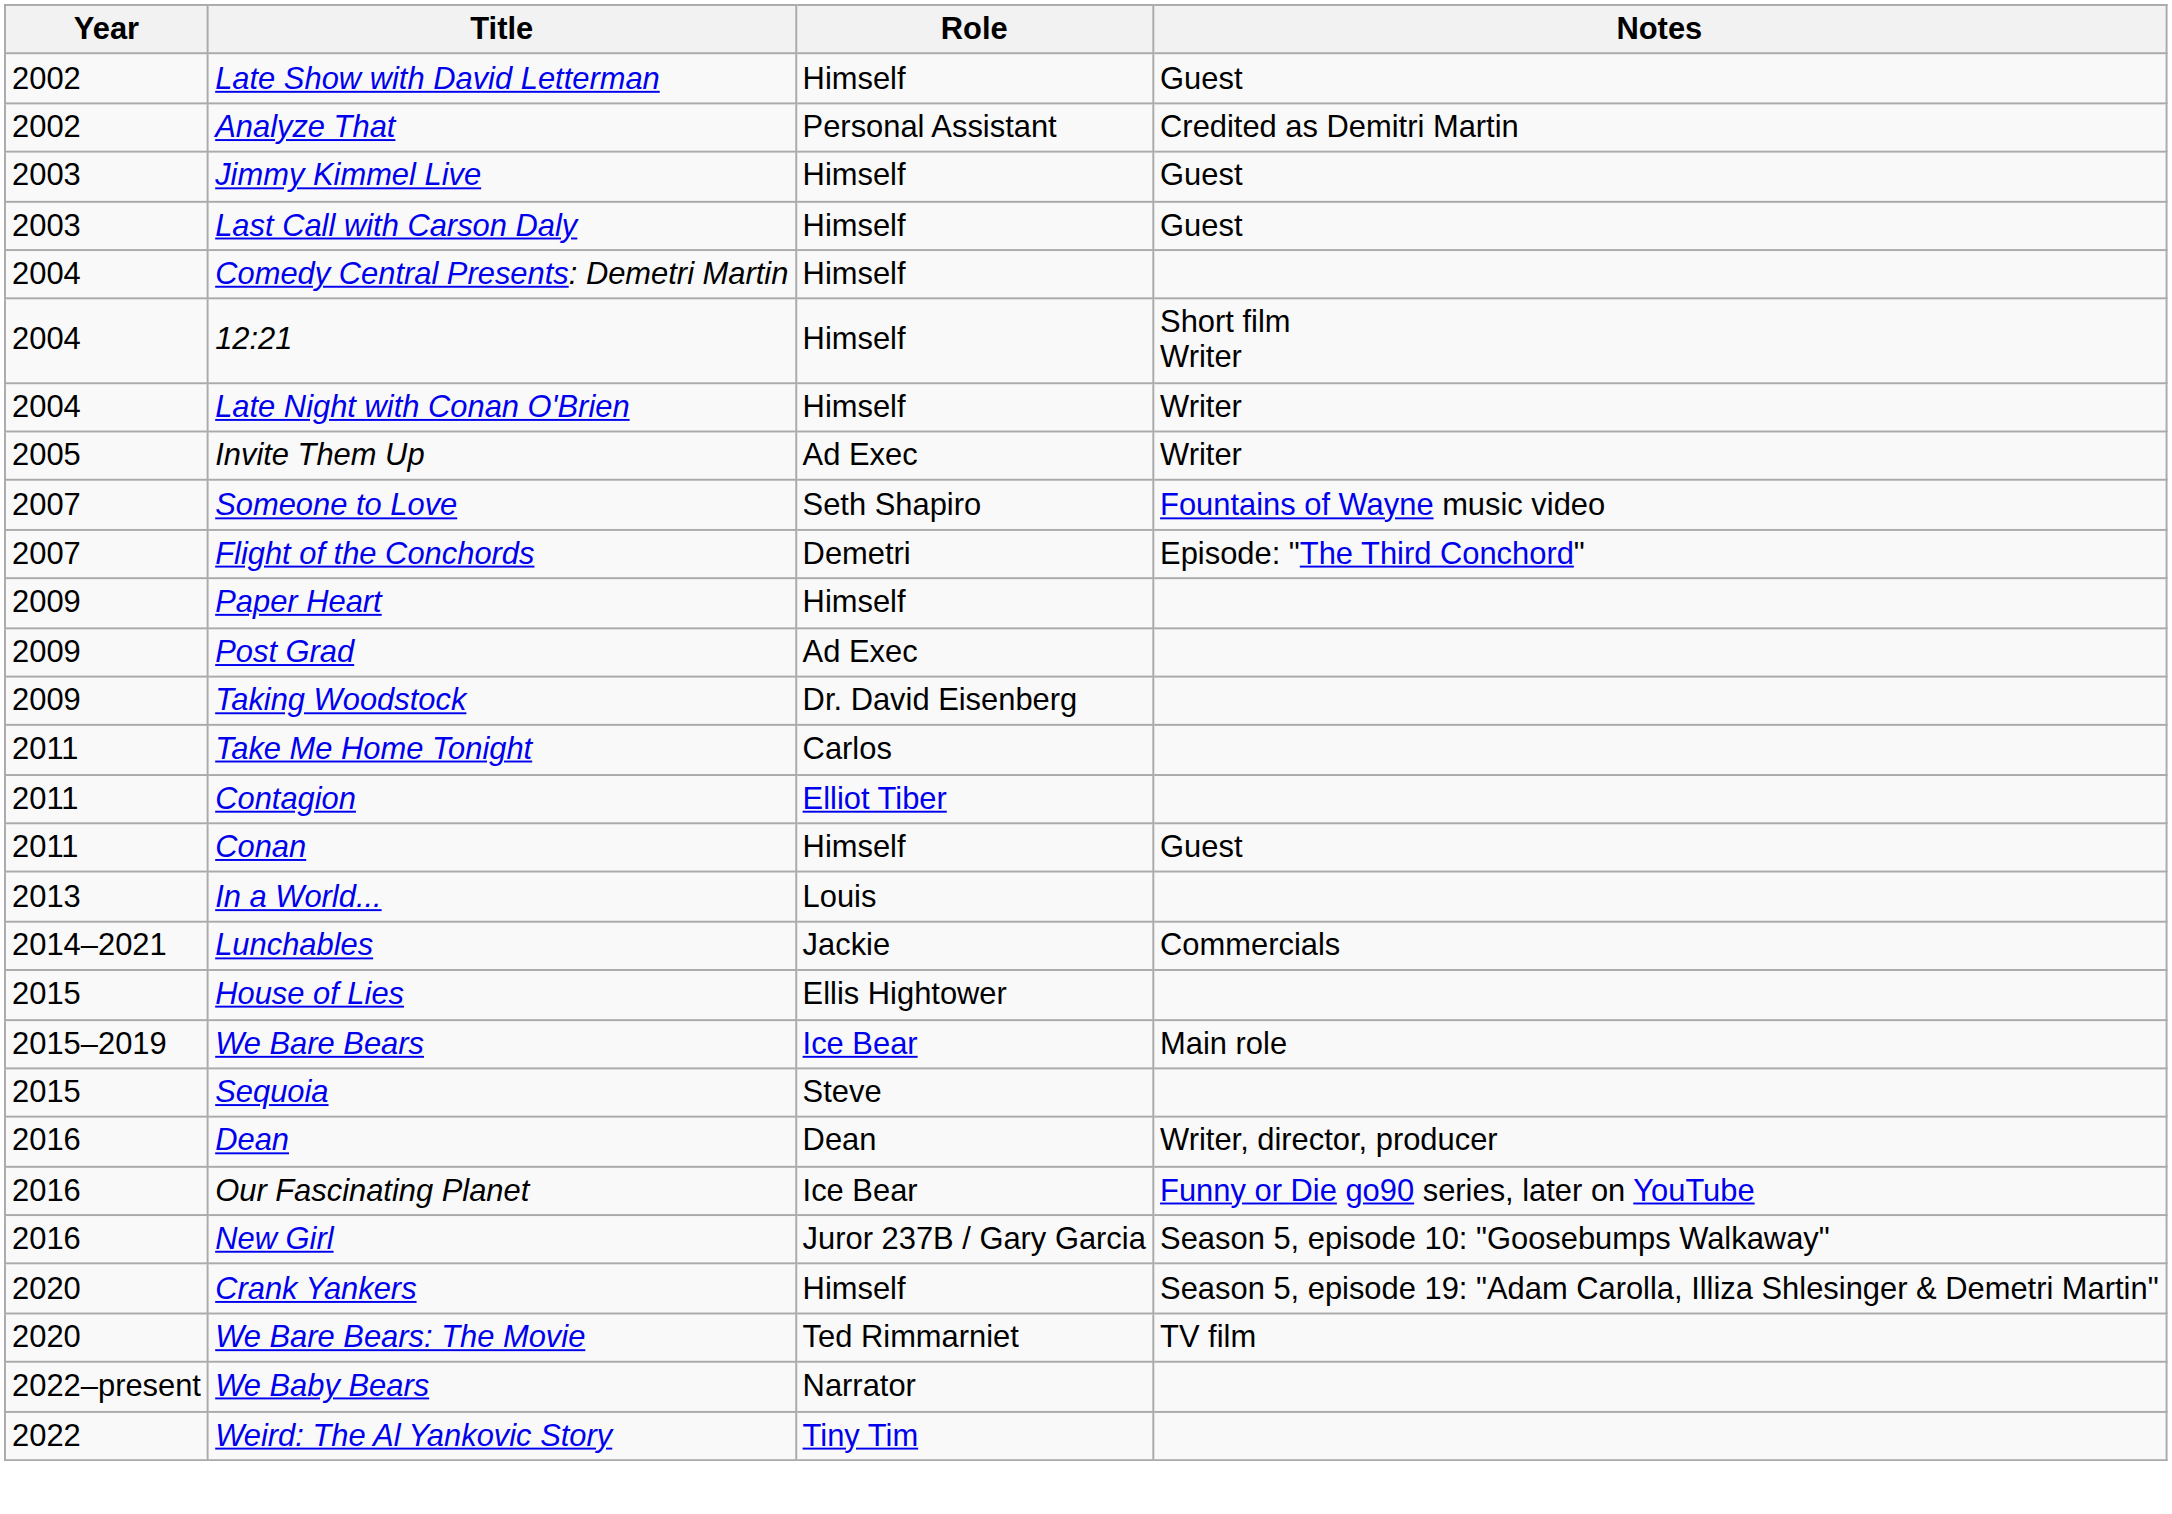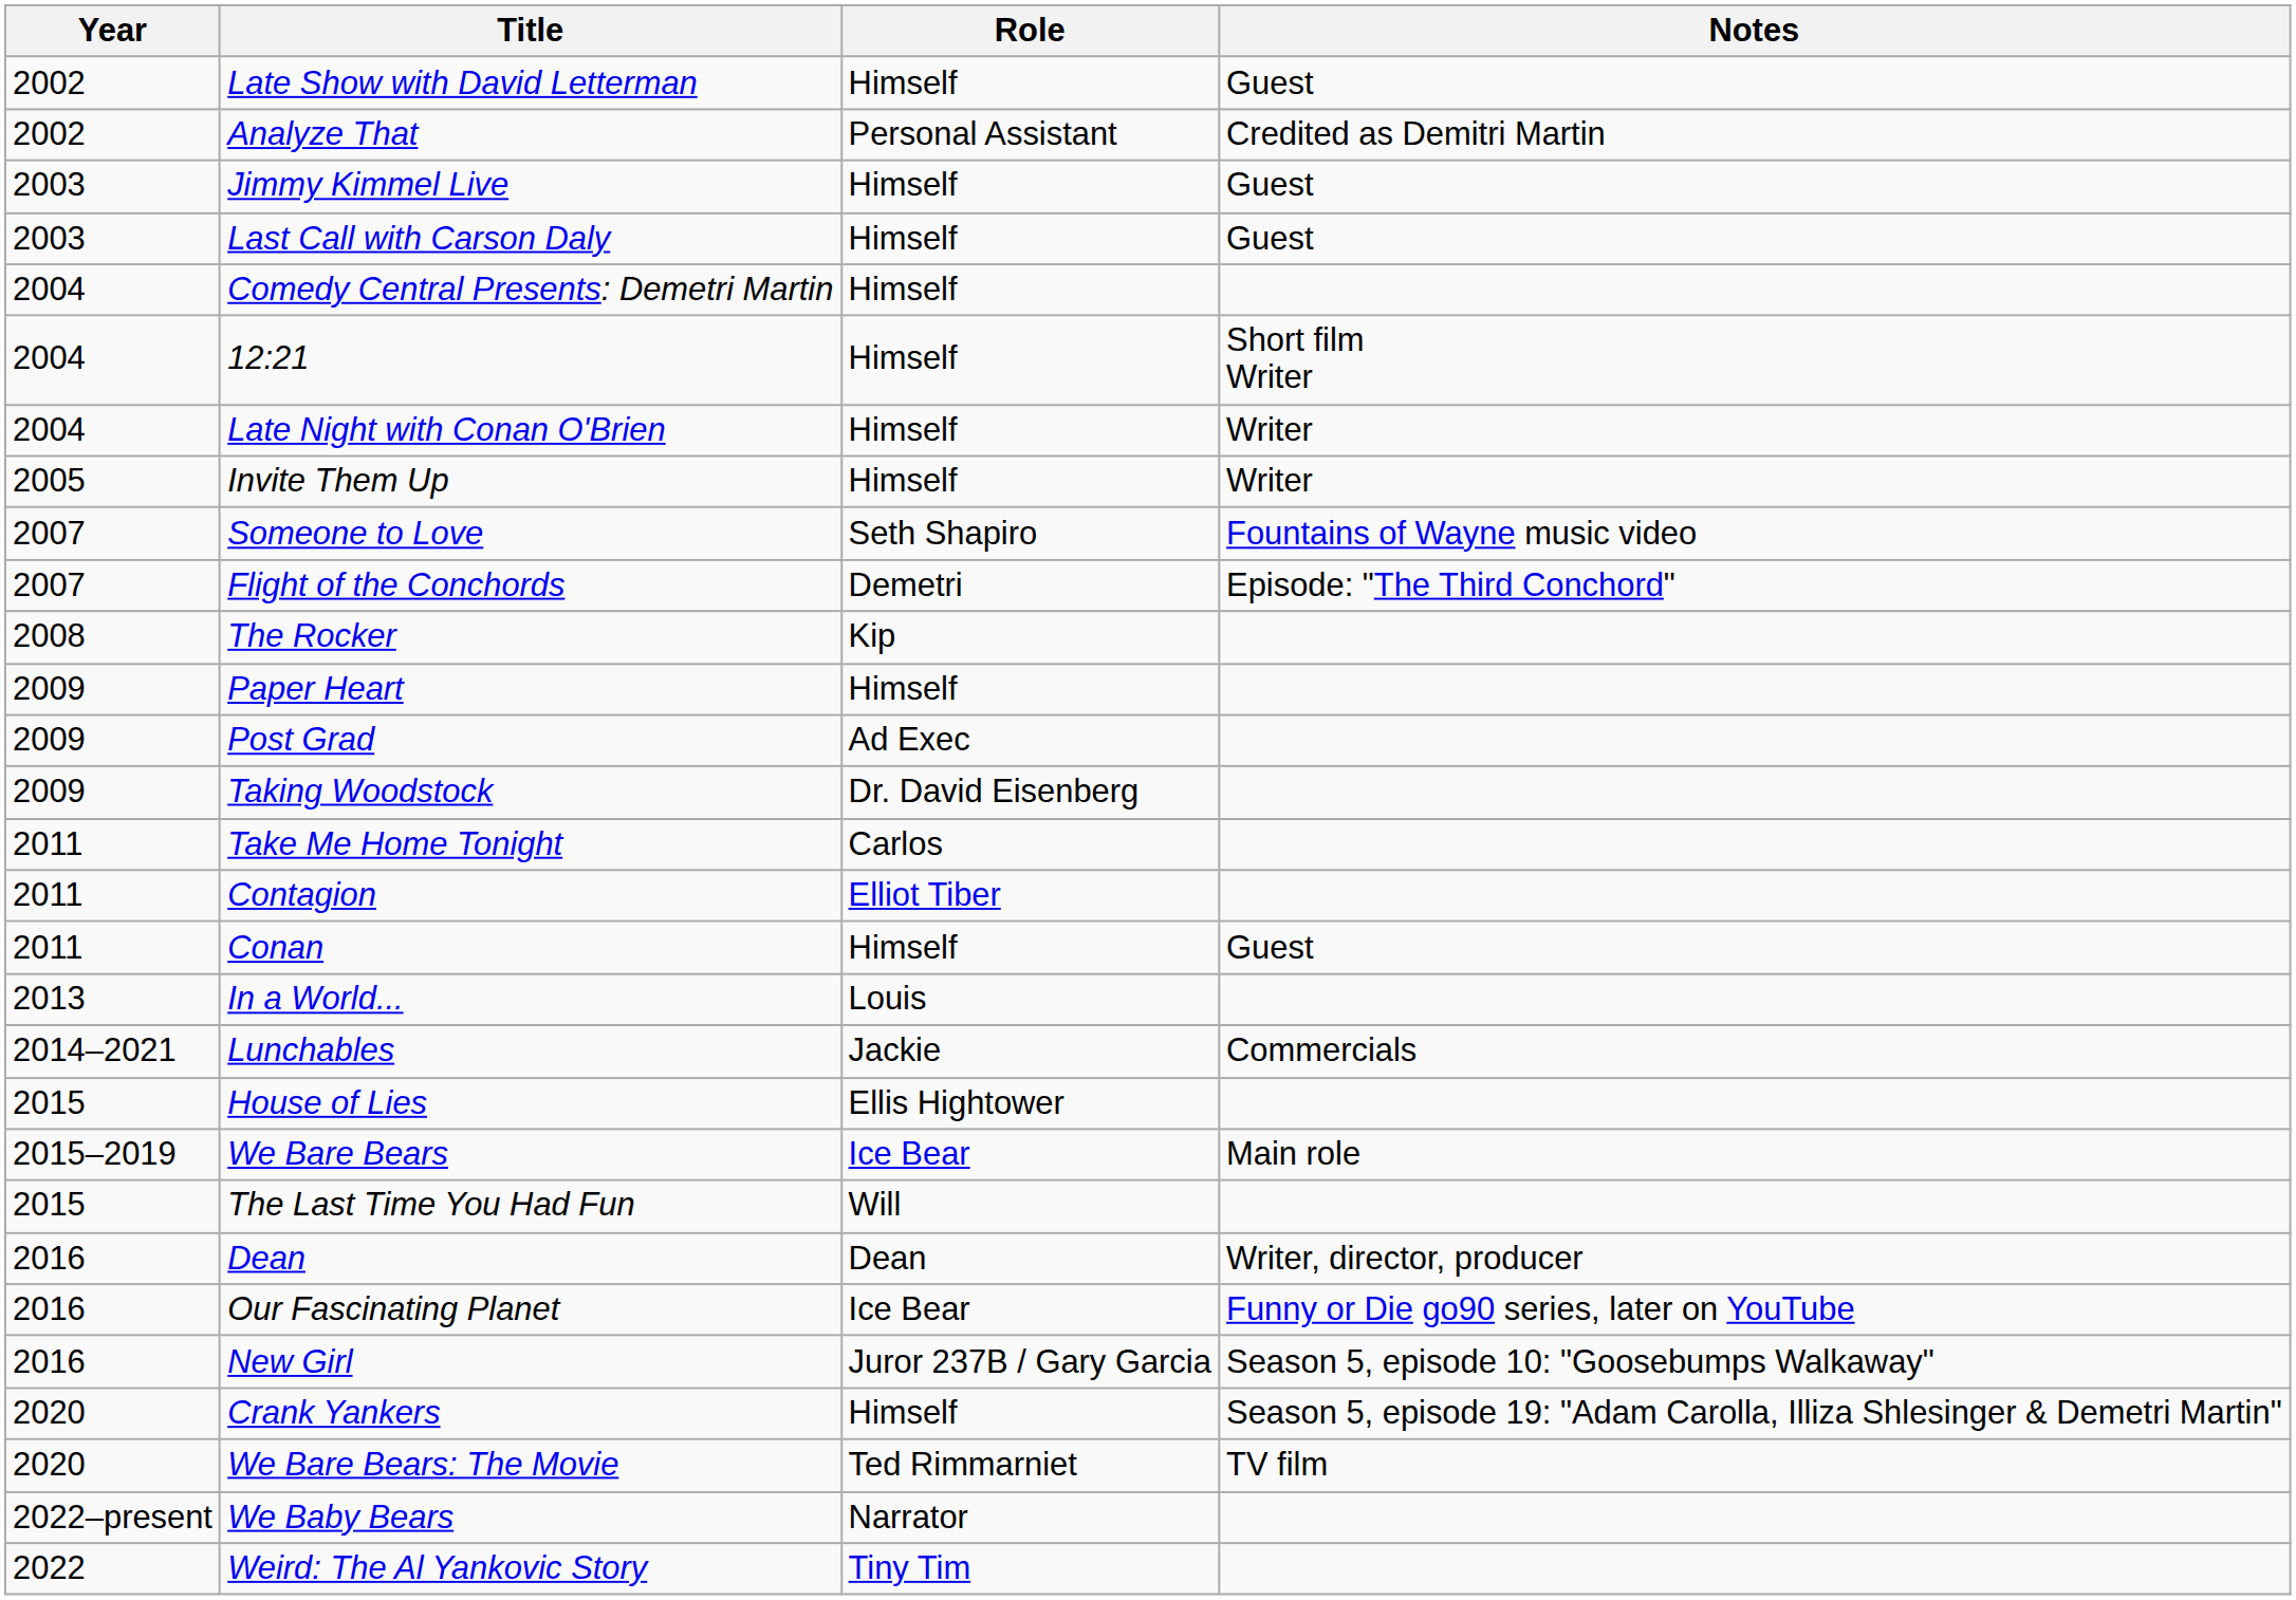 <table class="wikitable sortable">
 <tr>
 <th>Year</th>
 <th>Title</th>
 <th>Role</th>
 <th class="unsortable">Notes</th>
 </tr>
 <tr>
 <td>2002</td>
 <td><em><a href='#'>Late Show with David Letterman</a></em></td>
 <td>Himself</td>
 <td>Guest</td>
 </tr>
 <tr>
 <td>2002</td>
 <td><em><a href='#'>Analyze That</a></em></td>
 <td>Personal Assistant</td>
 <td>Credited as Demitri Martin</td>
 </tr>
 <tr>
 <td>2003</td>
 <td><em><a href='#'>Jimmy Kimmel Live</a></em></td>
 <td>Himself</td>
 <td>Guest</td>
 </tr>
 <tr>
 <td>2003</td>
 <td><em><a href='#'>Last Call with Carson Daly</a></em></td>
 <td>Himself</td>
 <td>Guest</td>
 </tr>
 <tr>
 <td>2004</td>
 <td><em><a href='#'>Comedy Central Presents</a>: Demetri Martin</em></td>
 <td>Himself</td>
 <td></td>
 </tr>
 <tr>
 <td>2004</td>
 <td><em>12:21</em></td>
 <td>Himself</td>
 <td>Short film<br>Writer</td>
 </tr>
 <tr>
 <td>2004</td>
 <td><em><a href='#'>Late Night with Conan O'Brien</a></em></td>
 <td>Himself</td>
 <td>Writer</td>
 </tr>
 <tr>
 <td>2005</td>
 <td><em>Invite Them Up</em></td>
-<td>Ad Exec</td>
+<td>Himself</td>
 <td>Writer</td>
 </tr>
 <tr>
 <td>2007</td>
 <td><em><a href='#'>Someone to Love</a></em></td>
 <td>Seth Shapiro</td>
 <td><a href='#'>Fountains of Wayne</a> music video</td>
 </tr>
 <tr>
 <td>2007</td>
 <td><em><a href='#'>Flight of the Conchords</a></em></td>
 <td>Demetri</td>
 <td>Episode: "<a href='#'>The Third Conchord</a>"</td>
+</tr>
+<tr>
+<td>2008</td>
+<td><em><a href='#'>The Rocker</a></em></td>
+<td>Kip</td>
+<td></td>
 </tr>
 <tr>
 <td>2009</td>
 <td><em><a href='#'>Paper Heart</a></em></td>
 <td>Himself</td>
 <td></td>
 </tr>
 <tr>
 <td>2009</td>
 <td><em><a href='#'>Post Grad</a></em></td>
 <td>Ad Exec</td>
 <td></td>
 </tr>
 <tr>
 <td>2009</td>
 <td><em><a href='#'>Taking Woodstock</a></em></td>
 <td>Dr. David Eisenberg</td>
 <td></td>
 </tr>
 <tr>
 <td>2011</td>
 <td><em><a href='#'>Take Me Home Tonight</a></em></td>
 <td>Carlos</td>
 <td></td>
 </tr>
 <tr>
 <td>2011</td>
 <td><em><a href='#'>Contagion</a></em></td>
 <td><a href='#'>Elliot Tiber</a></td>
 <td></td>
 </tr>
 <tr>
 <td>2011</td>
 <td><em><a href='#'>Conan</a></em></td>
 <td>Himself</td>
 <td>Guest</td>
 </tr>
 <tr>
 <td>2013</td>
 <td><em><a href='#'>In a World...</a></em></td>
 <td>Louis</td>
 <td></td>
 </tr>
 <tr>
 <td>2014–2021</td>
 <td><em><a href='#'>Lunchables</a></em></td>
 <td>Jackie</td>
 <td>Commercials</td>
 </tr>
 <tr>
 <td>2015</td>
 <td><em><a href='#'>House of Lies</a></em></td>
 <td>Ellis Hightower</td>
 <td></td>
 </tr>
 <tr>
 <td>2015–2019</td>
 <td><em><a href='#'>We Bare Bears</a></em></td>
 <td><a href='#'>Ice Bear</a></td>
 <td>Main role</td>
 </tr>
 <tr>
 <td>2015</td>
-<td><em><a href='#'>Sequoia</a></em></td>
-<td>Steve</td>
+<td><em>The Last Time You Had Fun</em></td>
+<td>Will</td>
 <td></td>
 </tr>
 <tr>
 <td>2016</td>
 <td><em><a href='#'>Dean</a></em></td>
 <td>Dean</td>
 <td>Writer, director, producer</td>
 </tr>
 <tr>
 <td>2016</td>
 <td><em>Our Fascinating Planet</em></td>
 <td>Ice Bear</td>
 <td><a href='#'>Funny or Die</a> <a href='#'>go90</a> series, later on <a href='#'>YouTube</a></td>
 </tr>
 <tr>
 <td>2016</td>
 <td><em><a href='#'>New Girl</a></em></td>
 <td>Juror 237B / Gary Garcia</td>
 <td>Season 5, episode 10: "Goosebumps Walkaway"</td>
 </tr>
 <tr>
 <td>2020</td>
 <td><em><a href='#'>Crank Yankers</a></em></td>
 <td>Himself</td>
 <td>Season 5, episode 19: "Adam Carolla, Illiza Shlesinger & Demetri Martin"</td>
 </tr>
 <tr>
 <td>2020</td>
 <td><em><a href='#'>We Bare Bears: The Movie</a></em></td>
 <td>Ted Rimmarniet</td>
 <td>TV film</td>
 </tr>
 <tr>
 <td>2022–present</td>
 <td><em><a href='#'>We Baby Bears</a></em></td>
 <td>Narrator</td>
 <td></td>
 </tr>
 <tr>
 <td>2022</td>
 <td><em><a href='#'>Weird: The Al Yankovic Story</a></em></td>
 <td><a href='#'>Tiny Tim</a></td>
 <td></td>
 </tr>
 </table>
